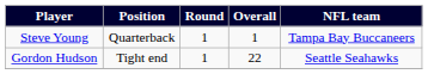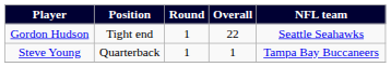 <table class="wikitable" width="80%">
 <tr align="center"  style="background:#000033;color:#FFFFFF;">
 <td><strong>Player</strong></td>
 <td><strong>Position</strong></td>
 <td><strong>Round</strong></td>
 <td><strong>Overall</strong></td>
 <td><strong>NFL team</strong></td>
 </tr>
 <tr align="center" bgcolor="">
+<td><a href='#'>Gordon Hudson</a></td>
+<td>Tight end</td>
+<td>1</td>
+<td>22</td>
+<td><a href='#'>Seattle Seahawks</a></td>
+</tr>
+<tr align="center" bgcolor="">
 <td><a href='#'>Steve Young</a></td>
 <td>Quarterback</td>
 <td>1</td>
 <td>1</td>
 <td><a href='#'>Tampa Bay Buccaneers</a></td>
 </tr>
 <tr align="center" bgcolor="">
-<td><a href='#'>Gordon Hudson</a></td>
-<td>Tight end</td>
-<td>1</td>
-<td>22</td>
-<td><a href='#'>Seattle Seahawks</a></td>
-</tr>
-<tr align="center" bgcolor="">
 </tr>
 </table>
